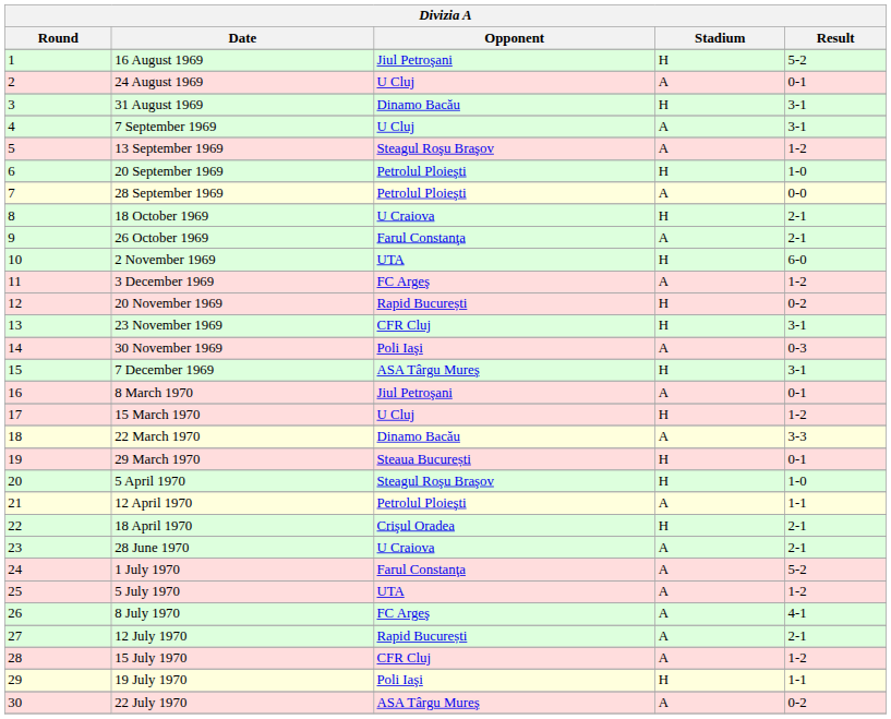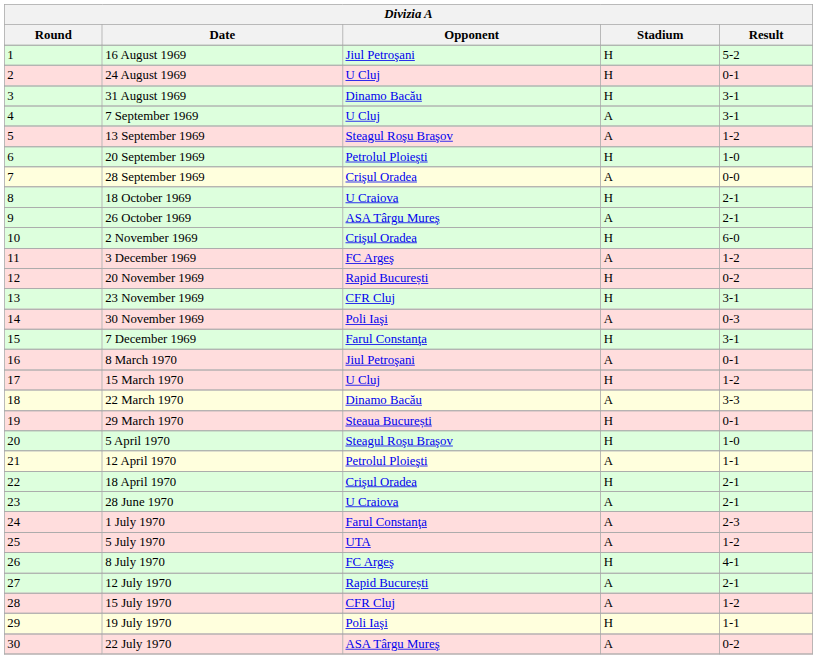 <table class="wikitable" style="width:80%;">
 <tr>
 <th colspan="5" style="text-align:center;"><em>Divizia A</em></th>
 </tr>
 <tr>
 <th>Round</th>
 <th>Date</th>
 <th>Opponent</th>
 <th>Stadium</th>
 <th>Result</th>
 </tr>
 <tr>
 </tr>
 <tr bgcolor="#ddffdd">
 <td>1</td>
 <td>16 August 1969</td>
 <td><a href='#'>Jiul Petroşani</a></td>
 <td>H</td>
 <td>5-2</td>
 </tr>
 <tr>
 </tr>
 <tr bgcolor="#ffdddd">
 <td>2</td>
 <td>24 August 1969</td>
 <td><a href='#'>U Cluj</a></td>
-<td>A</td>
+<td>H</td>
 <td>0-1</td>
 </tr>
 <tr>
 </tr>
 <tr bgcolor="#ddffdd">
 <td>3</td>
 <td>31 August 1969</td>
 <td><a href='#'>Dinamo Bacău</a></td>
 <td>H</td>
 <td>3-1</td>
 </tr>
 <tr>
 </tr>
 <tr bgcolor="#ddffdd">
 <td>4</td>
 <td>7 September 1969</td>
 <td><a href='#'>U Cluj</a></td>
 <td>A</td>
 <td>3-1</td>
 </tr>
 <tr>
 </tr>
 <tr bgcolor="#ffdddd">
 <td>5</td>
 <td>13 September 1969</td>
 <td><a href='#'>Steagul Roşu Braşov</a></td>
 <td>A</td>
 <td>1-2</td>
 </tr>
 <tr>
 </tr>
 <tr bgcolor="#ddffdd">
 <td>6</td>
 <td>20 September 1969</td>
 <td><a href='#'>Petrolul Ploieşti</a></td>
 <td>H</td>
 <td>1-0</td>
 </tr>
 <tr>
 </tr>
 <tr bgcolor="#ffffdd">
 <td>7</td>
 <td>28 September 1969</td>
-<td><a href='#'>Petrolul Ploieşti</a></td>
+<td><a href='#'>Crişul Oradea</a></td>
 <td>A</td>
 <td>0-0</td>
 </tr>
 <tr>
 </tr>
 <tr bgcolor="#ddffdd">
 <td>8</td>
 <td>18 October 1969</td>
 <td><a href='#'>U Craiova</a></td>
 <td>H</td>
 <td>2-1</td>
 </tr>
 <tr>
 </tr>
 <tr bgcolor="#ddffdd">
 <td>9</td>
 <td>26 October 1969</td>
-<td><a href='#'>Farul Constanţa</a></td>
+<td><a href='#'>ASA Târgu Mureş</a></td>
 <td>A</td>
 <td>2-1</td>
 </tr>
 <tr>
 </tr>
 <tr bgcolor="#ddffdd">
 <td>10</td>
 <td>2 November 1969</td>
-<td><a href='#'>UTA</a></td>
+<td><a href='#'>Crişul Oradea</a></td>
 <td>H</td>
 <td>6-0</td>
 </tr>
 <tr>
 </tr>
 <tr bgcolor="#ffdddd">
 <td>11</td>
 <td>3 December 1969</td>
 <td><a href='#'>FC Argeş</a></td>
 <td>A</td>
 <td>1-2</td>
 </tr>
 <tr>
 </tr>
 <tr bgcolor="#ffdddd">
 <td>12</td>
 <td>20 November 1969</td>
 <td><a href='#'>Rapid București</a></td>
 <td>H</td>
 <td>0-2</td>
 </tr>
 <tr>
 </tr>
 <tr bgcolor="#ddffdd">
 <td>13</td>
 <td>23 November 1969</td>
 <td><a href='#'>CFR Cluj</a></td>
 <td>H</td>
 <td>3-1</td>
 </tr>
 <tr>
 </tr>
 <tr bgcolor="#ffdddd">
 <td>14</td>
 <td>30 November 1969</td>
 <td><a href='#'>Poli Iaşi</a></td>
 <td>A</td>
 <td>0-3</td>
 </tr>
 <tr>
 </tr>
 <tr bgcolor="#ddffdd">
 <td>15</td>
 <td>7 December 1969</td>
-<td><a href='#'>ASA Târgu Mureş</a></td>
+<td><a href='#'>Farul Constanţa</a></td>
 <td>H</td>
 <td>3-1</td>
 </tr>
 <tr>
 </tr>
 <tr bgcolor="#ffdddd">
 <td>16</td>
 <td>8 March 1970</td>
 <td><a href='#'>Jiul Petroşani</a></td>
 <td>A</td>
 <td>0-1</td>
 </tr>
 <tr>
 </tr>
 <tr bgcolor="#ffdddd">
 <td>17</td>
 <td>15 March 1970</td>
 <td><a href='#'>U Cluj</a></td>
 <td>H</td>
 <td>1-2</td>
 </tr>
 <tr>
 </tr>
 <tr bgcolor="#ffffdd">
 <td>18</td>
 <td>22 March 1970</td>
 <td><a href='#'>Dinamo Bacău</a></td>
 <td>A</td>
 <td>3-3</td>
 </tr>
 <tr>
 </tr>
 <tr bgcolor="#ffdddd">
 <td>19</td>
 <td>29 March 1970</td>
 <td><a href='#'>Steaua București</a></td>
 <td>H</td>
 <td>0-1</td>
 </tr>
 <tr>
 </tr>
 <tr bgcolor="#ddffdd">
 <td>20</td>
 <td>5 April 1970</td>
 <td><a href='#'>Steagul Roşu Braşov</a></td>
 <td>H</td>
 <td>1-0</td>
 </tr>
 <tr>
 </tr>
 <tr bgcolor="#ffffdd">
 <td>21</td>
 <td>12 April 1970</td>
 <td><a href='#'>Petrolul Ploieşti</a></td>
 <td>A</td>
 <td>1-1</td>
 </tr>
 <tr>
 </tr>
 <tr bgcolor="#ddffdd">
 <td>22</td>
 <td>18 April 1970</td>
 <td><a href='#'>Crişul Oradea</a></td>
 <td>H</td>
 <td>2-1</td>
 </tr>
 <tr>
 </tr>
 <tr bgcolor="#ddffdd">
 <td>23</td>
 <td>28 June 1970</td>
 <td><a href='#'>U Craiova</a></td>
 <td>A</td>
 <td>2-1</td>
 </tr>
 <tr>
 </tr>
 <tr bgcolor="#ffdddd">
 <td>24</td>
 <td>1 July 1970</td>
 <td><a href='#'>Farul Constanţa</a></td>
 <td>A</td>
-<td>5-2</td>
+<td>2-3</td>
 </tr>
 <tr>
 </tr>
 <tr bgcolor="#ffdddd">
 <td>25</td>
 <td>5 July 1970</td>
 <td><a href='#'>UTA</a></td>
 <td>A</td>
 <td>1-2</td>
 </tr>
 <tr>
 </tr>
 <tr bgcolor="#ddffdd">
 <td>26</td>
 <td>8 July 1970</td>
 <td><a href='#'>FC Argeş</a></td>
-<td>A</td>
+<td>H</td>
 <td>4-1</td>
 </tr>
 <tr>
 </tr>
 <tr bgcolor="#ddffdd">
 <td>27</td>
 <td>12 July 1970</td>
 <td><a href='#'>Rapid București</a></td>
 <td>A</td>
 <td>2-1</td>
 </tr>
 <tr>
 </tr>
 <tr bgcolor="#ffdddd">
 <td>28</td>
 <td>15 July 1970</td>
 <td><a href='#'>CFR Cluj</a></td>
 <td>A</td>
 <td>1-2</td>
 </tr>
 <tr>
 </tr>
 <tr bgcolor="#ffffdd">
 <td>29</td>
 <td>19 July 1970</td>
 <td><a href='#'>Poli Iaşi</a></td>
 <td>H</td>
 <td>1-1</td>
 </tr>
 <tr>
 </tr>
 <tr bgcolor="#ffdddd">
 <td>30</td>
 <td>22 July 1970</td>
 <td><a href='#'>ASA Târgu Mureş</a></td>
 <td>A</td>
 <td>0-2</td>
 </tr>
 <tr>
 </tr>
 </table>
